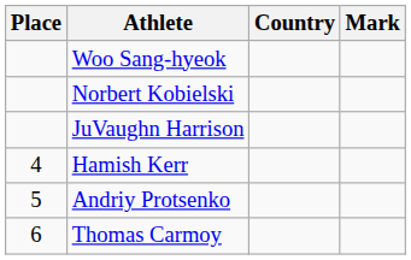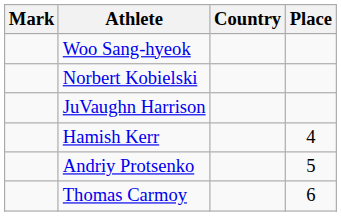 <table class="wikitable">
 <tr>
-<th>Place</th>
+<th>Mark</th>
 <th>Athlete</th>
 <th>Country</th>
-<th>Mark</th>
+<th>Place</th>
 </tr>
 <tr>
-<td align=center></td>
+<td></td>
 <td><a href='#'>Woo Sang-hyeok</a></td>
 <td></td>
-<td></td>
+<td align=center></td>
 </tr>
 <tr>
-<td align=center></td>
+<td></td>
 <td><a href='#'>Norbert Kobielski</a></td>
 <td></td>
-<td></td>
+<td align=center></td>
 </tr>
 <tr>
-<td align=center></td>
+<td></td>
 <td><a href='#'>JuVaughn Harrison</a></td>
 <td></td>
-<td></td>
+<td align=center></td>
 </tr>
 <tr>
-<td align=center>4</td>
+<td></td>
 <td><a href='#'>Hamish Kerr</a></td>
 <td></td>
-<td></td>
+<td align=center>4</td>
 </tr>
 <tr>
-<td align=center>5</td>
+<td></td>
 <td><a href='#'>Andriy Protsenko</a></td>
 <td></td>
-<td></td>
+<td align=center>5</td>
 </tr>
 <tr>
-<td align=center>6</td>
+<td></td>
 <td><a href='#'>Thomas Carmoy</a></td>
 <td></td>
-<td></td>
+<td align=center>6</td>
 </tr>
 </table>
